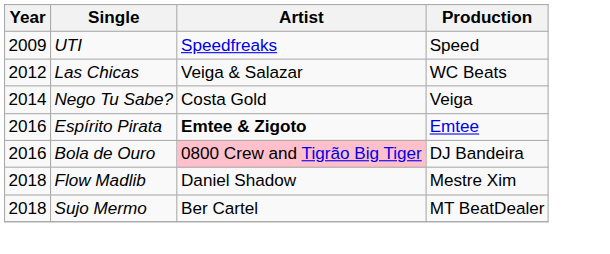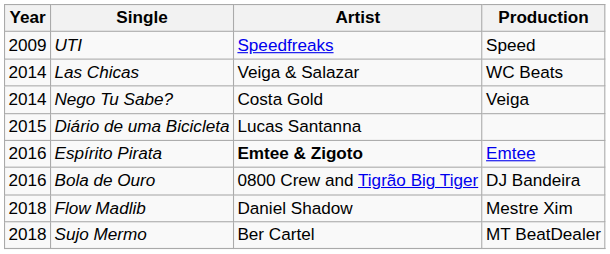 <table class="wikitable">
 <tr>
 <th align="center">Year</th>
 <th align="center">Single</th>
 <th align="center">Artist</th>
 <th align="center">Production</th>
 </tr>
 <tr>
 <td>2009</td>
 <td><em>UTI</em></td>
 <td><a href='#'>Speedfreaks</a></td>
 <td>Speed</td>
 </tr>
 <tr>
-<td>2012</td>
+<td>2014</td>
 <td><em>Las Chicas</em></td>
 <td>Veiga & Salazar</td>
 <td>WC Beats</td>
 </tr>
 <tr>
 <td>2014</td>
 <td><em>Nego Tu Sabe?</em></td>
 <td>Costa Gold</td>
 <td>Veiga</td>
 </tr>
 <tr>
+<td>2015</td>
+<td><em>Diário de uma Bicicleta</em></td>
+<td>Lucas Santanna</td>
+<td></td>
+</tr>
+<tr>
 <td>2016</td>
 <td><em>Espírito Pirata</em></td>
 <td><strong>Emtee & Zigoto</strong></td>
 <td><a href='#'>Emtee</a></td>
 </tr>
 <tr>
 <td>2016</td>
 <td><em>Bola de Ouro</em></td>
-<td style="background: pink;">0800 Crew and <a href='#'>Tigrão Big Tiger</a></td>
+<td>0800 Crew and <a href='#'>Tigrão Big Tiger</a></td>
 <td>DJ Bandeira</td>
 </tr>
 <tr>
 <td>2018</td>
 <td><em>Flow Madlib</em></td>
 <td>Daniel Shadow</td>
 <td>Mestre Xim</td>
 </tr>
 <tr>
 <td>2018</td>
 <td><em>Sujo Mermo</em></td>
 <td>Ber Cartel</td>
 <td>MT BeatDealer</td>
 </tr>
 <tr>
 </tr>
 </table>
